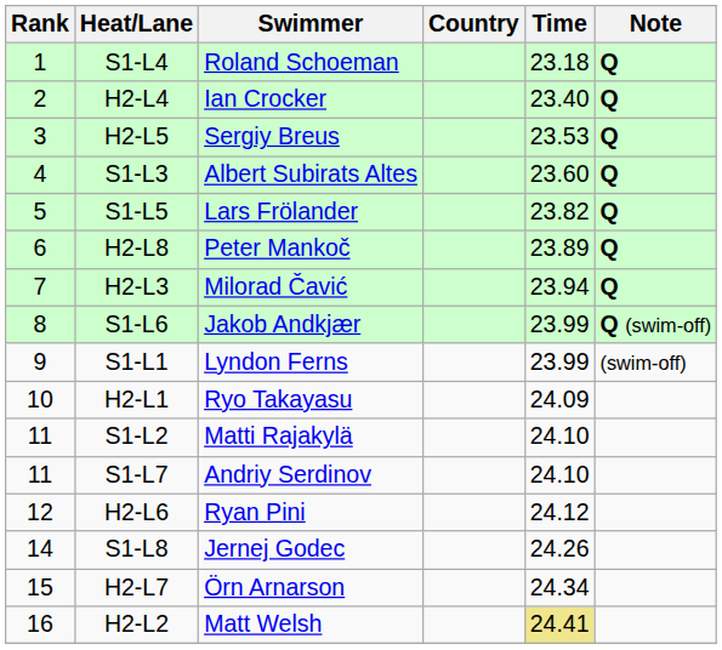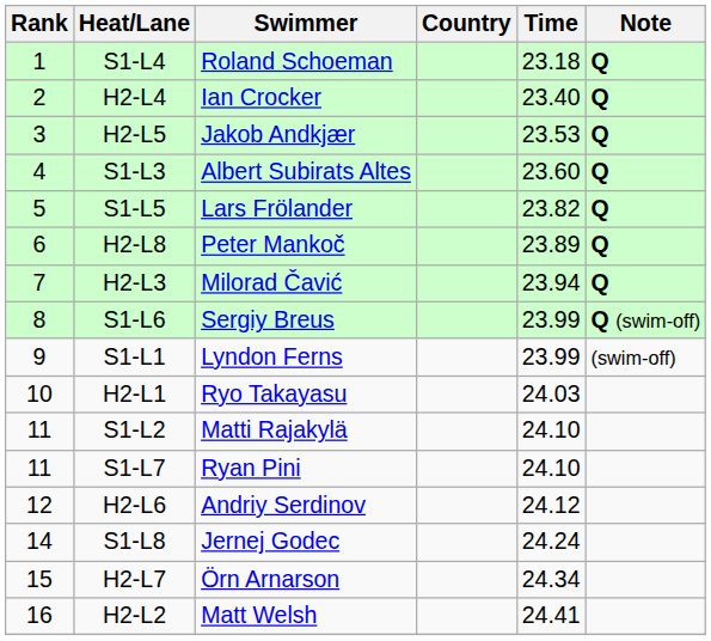 <table class="wikitable sortable">
 <tr>
 <th>Rank</th>
 <th>Heat/Lane</th>
 <th>Swimmer</th>
 <th>Country</th>
 <th>Time</th>
 <th>Note</th>
 </tr>
 <tr bgcolor=#ccffcc>
 <td align=center>1</td>
 <td align=center>S1-L4</td>
 <td><a href='#'>Roland Schoeman</a></td>
 <td></td>
 <td>23.18</td>
 <td><strong>Q</strong></td>
 </tr>
 <tr bgcolor=#ccffcc>
 <td align=center>2</td>
 <td align=center>H2-L4</td>
 <td><a href='#'>Ian Crocker</a></td>
 <td></td>
 <td>23.40</td>
 <td><strong>Q</strong></td>
 </tr>
 <tr bgcolor=#ccffcc>
 <td align=center>3</td>
 <td align=center>H2-L5</td>
-<td><a href='#'>Sergiy Breus</a></td>
+<td><a href='#'>Jakob Andkjær</a></td>
 <td></td>
 <td>23.53</td>
 <td><strong>Q</strong></td>
 </tr>
 <tr bgcolor=#ccffcc>
 <td align=center>4</td>
 <td align=center>S1-L3</td>
 <td><a href='#'>Albert Subirats Altes</a></td>
 <td></td>
 <td>23.60</td>
 <td><strong>Q</strong></td>
 </tr>
 <tr bgcolor=#ccffcc>
 <td align=center>5</td>
 <td align=center>S1-L5</td>
 <td><a href='#'>Lars Frölander</a></td>
 <td></td>
 <td>23.82</td>
 <td><strong>Q</strong></td>
 </tr>
 <tr bgcolor=#ccffcc>
 <td align=center>6</td>
 <td align=center>H2-L8</td>
 <td><a href='#'>Peter Mankoč</a></td>
 <td></td>
 <td>23.89</td>
 <td><strong>Q</strong></td>
 </tr>
 <tr bgcolor=#ccffcc>
 <td align=center>7</td>
 <td align=center>H2-L3</td>
 <td><a href='#'>Milorad Čavić</a></td>
 <td></td>
 <td>23.94</td>
 <td><strong>Q</strong></td>
 </tr>
 <tr bgcolor=#ccffcc>
 <td align=center>8</td>
 <td align=center>S1-L6</td>
-<td><a href='#'>Jakob Andkjær</a></td>
+<td><a href='#'>Sergiy Breus</a></td>
 <td></td>
 <td>23.99</td>
 <td><strong>Q</strong> <small>(swim-off)</small></td>
 </tr>
 <tr>
 <td align=center>9</td>
 <td align=center>S1-L1</td>
 <td><a href='#'>Lyndon Ferns</a></td>
 <td></td>
 <td>23.99</td>
 <td><small>(swim-off)</small></td>
 </tr>
 <tr>
 <td align=center>10</td>
 <td align=center>H2-L1</td>
 <td><a href='#'>Ryo Takayasu</a></td>
 <td></td>
-<td>24.09</td>
+<td>24.03</td>
 <td></td>
 </tr>
 <tr>
 <td align=center>11</td>
 <td align=center>S1-L2</td>
 <td><a href='#'>Matti Rajakylä</a></td>
 <td></td>
 <td>24.10</td>
 <td></td>
 </tr>
 <tr>
 <td align=center>11</td>
 <td align=center>S1-L7</td>
-<td><a href='#'>Andriy Serdinov</a></td>
+<td><a href='#'>Ryan Pini</a></td>
 <td></td>
 <td>24.10</td>
 <td></td>
 </tr>
 <tr>
 <td align=center>12</td>
 <td align=center>H2-L6</td>
-<td><a href='#'>Ryan Pini</a></td>
+<td><a href='#'>Andriy Serdinov</a></td>
 <td></td>
 <td>24.12</td>
 <td></td>
 </tr>
 <tr>
 <td align=center>14</td>
 <td align=center>S1-L8</td>
 <td><a href='#'>Jernej Godec</a></td>
 <td></td>
-<td>24.26</td>
+<td>24.24</td>
 <td></td>
 </tr>
 <tr>
 <td align=center>15</td>
 <td align=center>H2-L7</td>
 <td><a href='#'>Örn Arnarson</a></td>
 <td></td>
 <td>24.34</td>
 <td></td>
 </tr>
 <tr>
 <td align=center>16</td>
 <td align=center>H2-L2</td>
 <td><a href='#'>Matt Welsh</a></td>
 <td></td>
-<td style="background: khaki;">24.41</td>
+<td>24.41</td>
 <td></td>
 </tr>
 <tr>
 </tr>
 </table>
